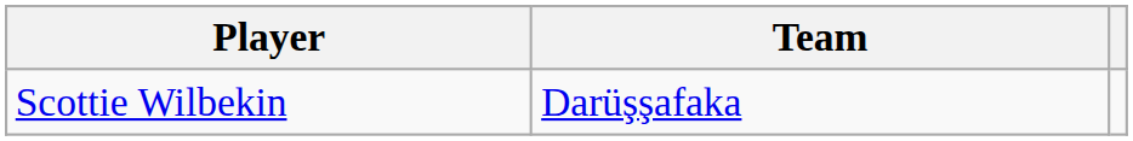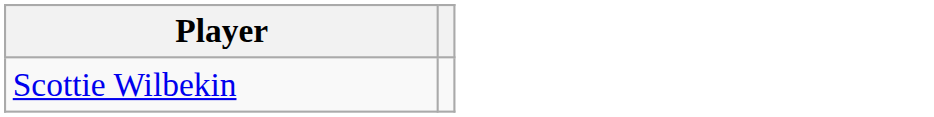 <table class="wikitable" style="text-align: center;">
 <tr>
 <th style="width:200px;">Player</th>
-<th style="width:220px;">Team</th>
 <th></th>
 </tr>
 <tr>
 <td align="left"> <a href='#'>Scottie Wilbekin</a></td>
-<td align="left"> <a href='#'>Darüşşafaka</a></td>
 <td></td>
 </tr>
 </table>
